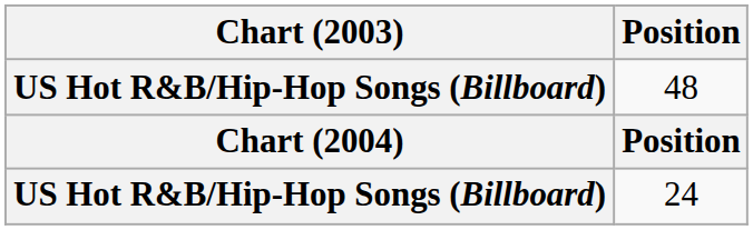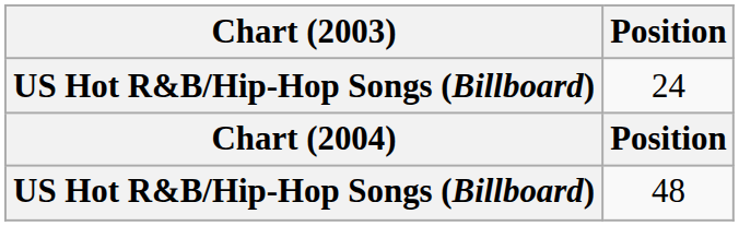 <table class="wikitable plainrowheaders" style="text-align:center">
 <tr>
 <th>Chart (2003)</th>
 <th>Position</th>
 </tr>
 <tr>
 <th scope="row">US Hot R&B/Hip-Hop Songs (<em>Billboard</em>)</th>
-<td>48</td>
+<td>24</td>
 </tr>
 <tr>
 <th>Chart (2004)</th>
 <th>Position</th>
 </tr>
 <tr>
 <th scope="row">US Hot R&B/Hip-Hop Songs (<em>Billboard</em>)</th>
-<td>24</td>
+<td>48</td>
 </tr>
 </table>
